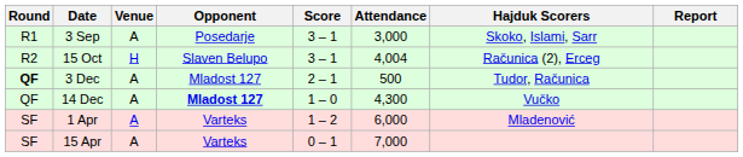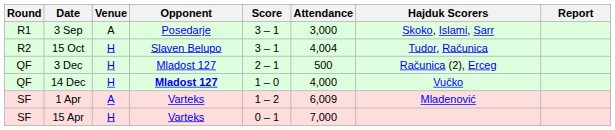 <table class="wikitable sortable" style="text-align: center; font-size:95%;">
 <tr>
 <th width="30">Round</th>
 <th width="60">Date</th>
 <th width="20">Venue</th>
 <th width="150">Opponent</th>
 <th width="60">Score</th>
 <th width="40">Attendance</th>
 <th width="250">Hajduk Scorers</th>
 <th width="90" class="unsortable">Report</th>
 </tr>
 <tr bgcolor="#ddffdd">
 <td>R1</td>
 <td>3 Sep</td>
 <td>A</td>
 <td><a href='#'>Posedarje</a></td>
 <td>3 – 1</td>
 <td>3,000</td>
 <td><a href='#'>Skoko</a>, <a href='#'>Islami</a>, <a href='#'>Sarr</a></td>
 <td></td>
 </tr>
 <tr bgcolor="#ddffdd">
 <td>R2</td>
 <td>15 Oct</td>
 <td><a href='#'>H</a></td>
 <td><a href='#'>Slaven Belupo</a></td>
 <td>3 – 1</td>
 <td>4,004</td>
-<td><a href='#'>Računica</a> (2), <a href='#'>Erceg</a></td>
-<td></td>
-</tr>
-<tr bgcolor="#ddffdd">
-<td><strong>QF</strong></td>
-<td>3 Dec</td>
-<td>A</td>
-<td><a href='#'>Mladost 127</a></td>
-<td>2 – 1</td>
-<td>500</td>
 <td><a href='#'>Tudor</a>, <a href='#'>Računica</a></td>
 <td></td>
 </tr>
 <tr bgcolor="#ddffdd">
 <td>QF</td>
+<td>3 Dec</td>
+<td><a href='#'>H</a></td>
+<td><a href='#'>Mladost 127</a></td>
+<td>2 – 1</td>
+<td>500</td>
+<td><a href='#'>Računica</a> (2), <a href='#'>Erceg</a></td>
+<td></td>
+</tr>
+<tr bgcolor="#ddffdd">
+<td>QF</td>
 <td>14 Dec</td>
-<td>A</td>
+<td><a href='#'>H</a></td>
 <td><strong><a href='#'>Mladost 127</a></strong></td>
 <td>1 – 0</td>
-<td>4,300</td>
+<td>4,000</td>
 <td><a href='#'>Vučko</a></td>
 <td></td>
 </tr>
 <tr bgcolor="#ffdddd">
 <td>SF</td>
 <td>1 Apr</td>
 <td><a href='#'>A</a></td>
 <td><a href='#'>Varteks</a></td>
 <td>1 – 2</td>
-<td>6,000</td>
+<td>6,009</td>
 <td><a href='#'>Mladenović</a></td>
 <td></td>
 </tr>
 <tr bgcolor="#ffdddd">
 <td>SF</td>
 <td>15 Apr</td>
-<td>A</td>
+<td><a href='#'>H</a></td>
 <td><a href='#'>Varteks</a></td>
 <td>0 – 1</td>
 <td>7,000</td>
 <td></td>
 <td></td>
 </tr>
 </table>
